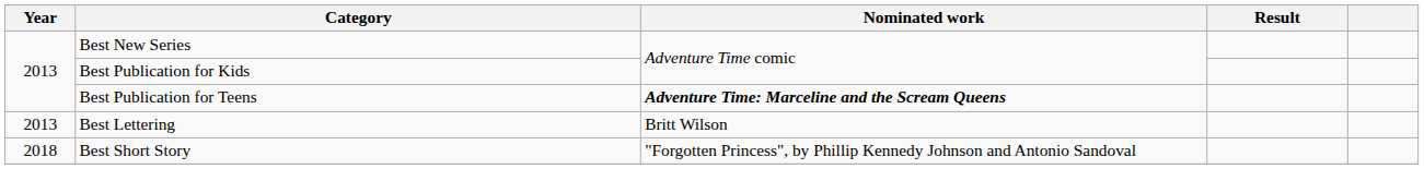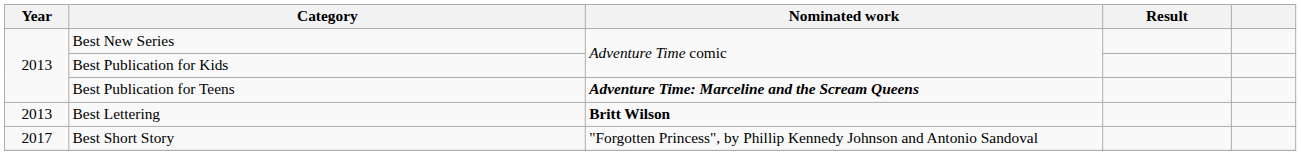 <table class="wikitable" style="width:85%;">
 <tr>
 <th width=5%>Year</th>
 <th style="width:40%;">Category</th>
 <th style="width:40%;">Nominated work</th>
 <th style="width:10%;">Result</th>
 <th width=5%></th>
 </tr>
 <tr>
 <td rowspan="3" style="text-align:center;">2013</td>
 <td>Best New Series</td>
 <td rowspan="2"><em>Adventure Time</em> comic</td>
 <td></td>
 <td></td>
 </tr>
 <tr>
 <td>Best Publication for Kids</td>
 <td></td>
 <td></td>
 </tr>
 <tr>
 <td>Best Publication for Teens</td>
 <td><strong><em>Adventure Time: Marceline and the Scream Queens</em></strong></td>
 <td></td>
 <td></td>
 </tr>
 <tr>
 <td style="text-align:center;">2013</td>
 <td>Best Lettering</td>
-<td>Britt Wilson</td>
+<td><strong>Britt Wilson</strong></td>
 <td></td>
 <td></td>
 </tr>
 <tr>
-<td style="text-align:center;">2018</td>
+<td style="text-align:center;">2017</td>
 <td>Best Short Story</td>
 <td>"Forgotten Princess", by Phillip Kennedy Johnson and Antonio Sandoval</td>
 <td></td>
 <td></td>
 </tr>
 <tr>
 </tr>
 </table>
